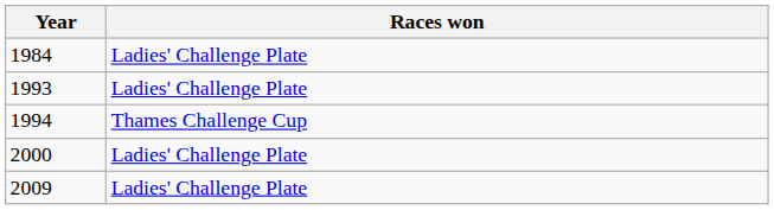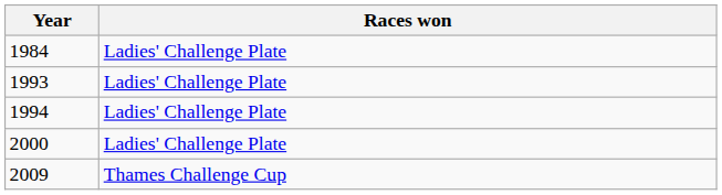 <table class="wikitable">
 <tr>
 <th width=70>Year</th>
 <th width=500>Races won</th>
 </tr>
 <tr>
 <td>1984</td>
 <td><a href='#'>Ladies' Challenge Plate</a></td>
 </tr>
 <tr>
 <td>1993</td>
 <td><a href='#'>Ladies' Challenge Plate</a></td>
 </tr>
 <tr>
 <td>1994</td>
-<td><a href='#'>Thames Challenge Cup</a></td>
+<td><a href='#'>Ladies' Challenge Plate</a></td>
 </tr>
 <tr>
 <td>2000</td>
 <td><a href='#'>Ladies' Challenge Plate</a></td>
 </tr>
 <tr>
 <td>2009</td>
-<td><a href='#'>Ladies' Challenge Plate</a></td>
+<td><a href='#'>Thames Challenge Cup</a></td>
 </tr>
 </table>
